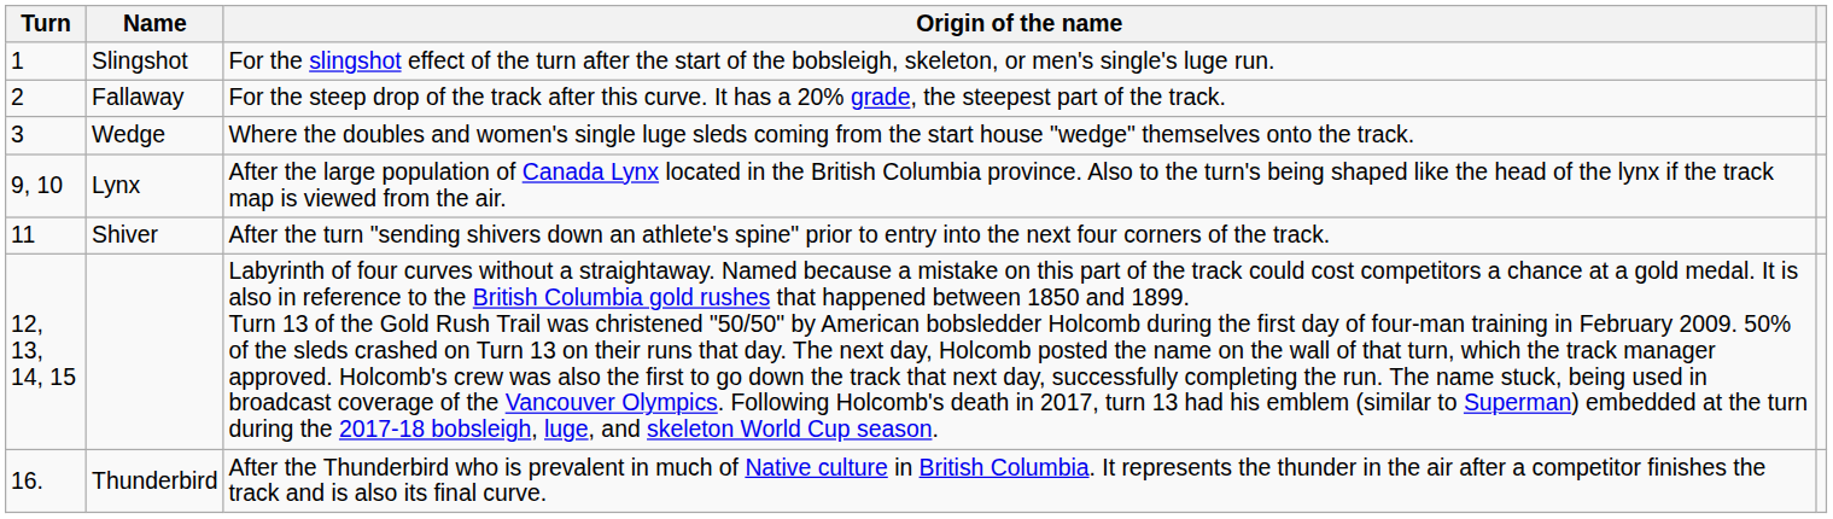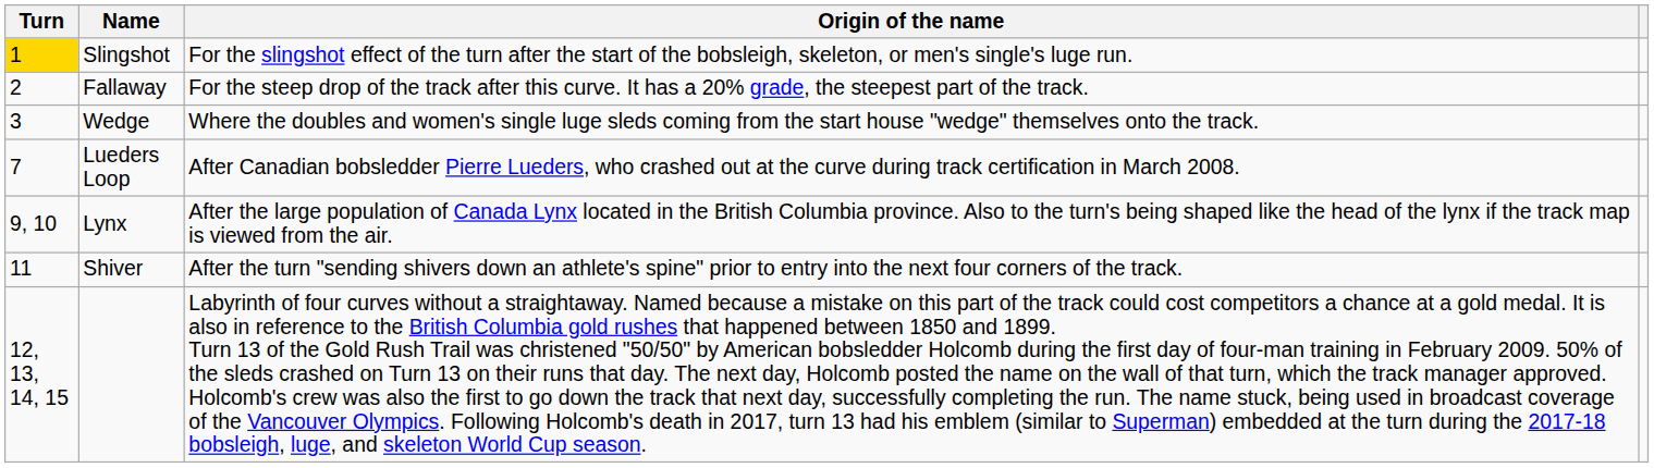 <table class="wikitable">
 <tr>
 <th>Turn</th>
 <th>Name</th>
 <th>Origin of the name</th>
 <th></th>
 </tr>
 <tr>
-<td>1</td>
+<td style="background: gold;">1</td>
 <td>Slingshot</td>
 <td>For the <a href='#'>slingshot</a> effect of the turn after the start of the bobsleigh, skeleton, or men's single's luge run.</td>
 <td></td>
 </tr>
 <tr>
 <td>2</td>
 <td>Fallaway</td>
 <td>For the steep drop of the track after this curve. It has a 20% <a href='#'>grade</a>, the steepest part of the track.</td>
 <td></td>
 </tr>
 <tr>
 <td>3</td>
 <td>Wedge</td>
 <td>Where the doubles and women's single luge sleds coming from the start house "wedge" themselves onto the track.</td>
+<td></td>
+</tr>
+<tr>
+<td>7</td>
+<td>Lueders Loop</td>
+<td>After Canadian bobsledder <a href='#'>Pierre Lueders</a>, who crashed out at the curve during track certification in March 2008.</td>
 <td></td>
 </tr>
 <tr>
 <td>9, 10</td>
 <td>Lynx</td>
 <td>After the large population of <a href='#'>Canada Lynx</a> located in the British Columbia province. Also to the turn's being shaped like the head of the lynx if the track map is viewed from the air.</td>
 <td></td>
 </tr>
 <tr>
 <td>11</td>
 <td>Shiver</td>
 <td>After the turn "sending shivers down an athlete's spine" prior to entry into the next four corners of the track.</td>
 <td></td>
 </tr>
 <tr>
 <td>12, 13, 14, 15</td>
 <td></td>
 <td>Labyrinth of four curves without a straightaway. Named because a mistake on this part of the track could cost competitors a chance at a gold medal. It is also in reference to the <a href='#'>British Columbia gold rushes</a> that happened between 1850 and 1899.<br>Turn 13 of the Gold Rush Trail was christened "50/50" by American bobsledder Holcomb during the first day of four-man training in February 2009. 50% of the sleds crashed on Turn 13 on their runs that day. The next day, Holcomb posted the name on the wall of that turn, which the track manager approved. Holcomb's crew was also the first to go down the track that next day, successfully completing the run. The name stuck, being used in broadcast coverage of the <a href='#'>Vancouver Olympics</a>. Following Holcomb's death in 2017, turn 13 had his emblem (similar to <a href='#'>Superman</a>) embedded at the turn during the <a href='#'>2017-18 bobsleigh</a>, <a href='#'>luge</a>, and <a href='#'>skeleton World Cup season</a>.</td>
 <td></td>
 </tr>
-<tr>
-<td>16.</td>
-<td>Thunderbird</td>
-<td>After the Thunderbird who is prevalent in much of <a href='#'>Native culture</a> in <a href='#'>British Columbia</a>. It represents the thunder in the air after a competitor finishes the track and is also its final curve.</td>
-<td></td>
-</tr>
 </table>
